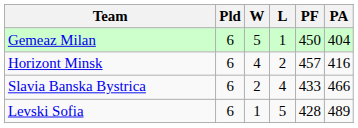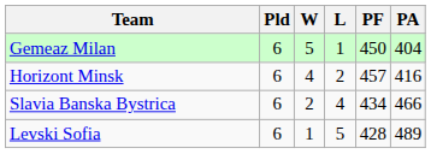 <table class="wikitable" style="text-align:center">
 <tr>
 <th width=220>Team</th>
 <th width=20>Pld</th>
 <th width=20>W</th>
 <th width=20>L</th>
 <th width=20>PF</th>
 <th width=20>PA</th>
 </tr>
 <tr bgcolor="#ccffcc">
 <td align="left"> <a href='#'>Gemeaz Milan</a></td>
 <td>6</td>
 <td>5</td>
 <td>1</td>
 <td>450</td>
 <td>404</td>
 </tr>
 <tr>
 <td align="left"> <a href='#'>Horizont Minsk</a></td>
 <td>6</td>
 <td>4</td>
 <td>2</td>
 <td>457</td>
 <td>416</td>
 </tr>
 <tr>
 <td align="left"> <a href='#'>Slavia Banska Bystrica</a></td>
 <td>6</td>
 <td>2</td>
 <td>4</td>
-<td>433</td>
+<td>434</td>
 <td>466</td>
 </tr>
 <tr>
 <td align="left"> <a href='#'>Levski Sofia</a></td>
 <td>6</td>
 <td>1</td>
 <td>5</td>
 <td>428</td>
 <td>489</td>
 </tr>
 </table>
